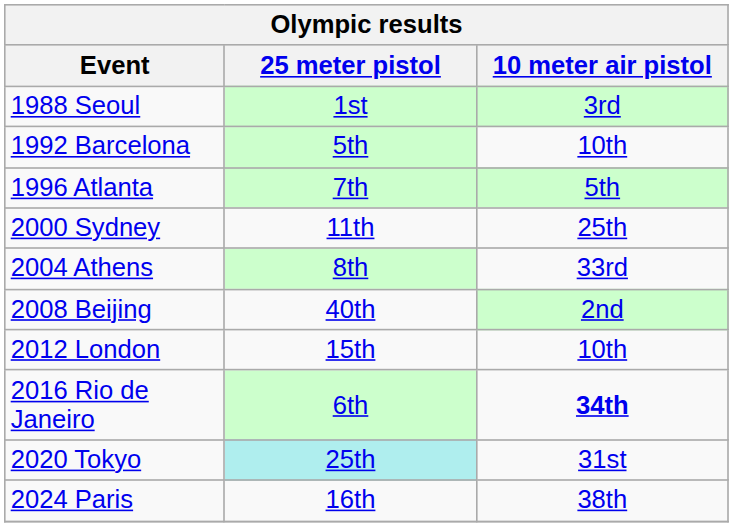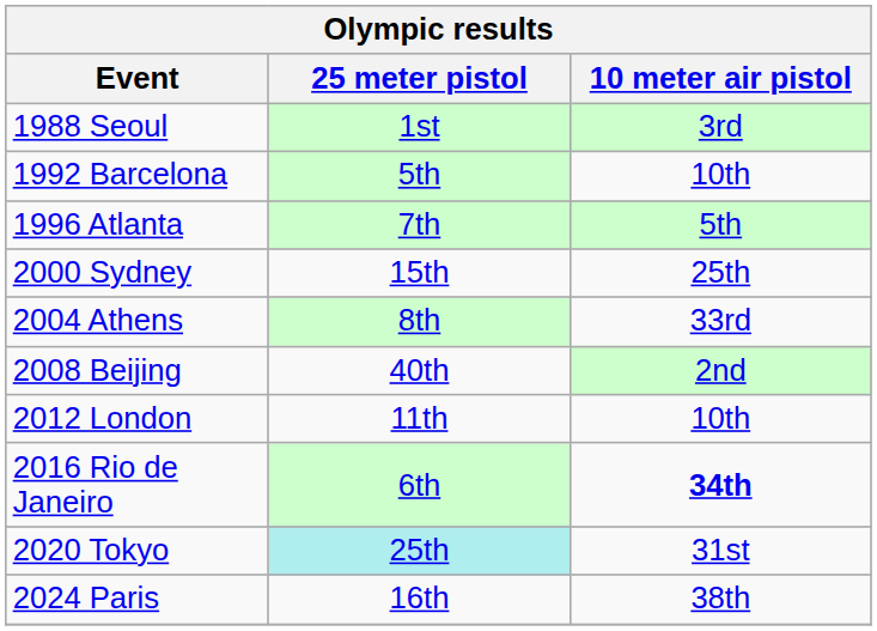 <table class="wikitable" style="text-align: center">
 <tr>
 <th colspan=5>Olympic results</th>
 </tr>
 <tr>
 <th width="130">Event</th>
 <th width="150"><a href='#'>25 meter pistol</a></th>
 <th width="150"><a href='#'>10 meter air pistol</a></th>
 </tr>
 <tr>
 <td align=left><a href='#'>1988 Seoul</a></td>
 <td style="background: #ccffcc"> <a href='#'>1st</a> </td>
 <td style="background: #ccffcc"> <a href='#'>3rd</a> </td>
 </tr>
 <tr>
 <td align=left><a href='#'>1992 Barcelona</a></td>
 <td style="background: #ccffcc"><a href='#'>5th</a> </td>
 <td><a href='#'>10th</a> </td>
 </tr>
 <tr>
 <td align=left><a href='#'>1996 Atlanta</a></td>
 <td style="background: #ccffcc"><a href='#'>7th</a> </td>
 <td style="background: #ccffcc"><a href='#'>5th</a> </td>
 </tr>
 <tr>
 <td align=left><a href='#'>2000 Sydney</a></td>
-<td><a href='#'>11th</a> </td>
+<td><a href='#'>15th</a> </td>
 <td><a href='#'>25th</a> </td>
 </tr>
 <tr>
 <td align=left><a href='#'>2004 Athens</a></td>
 <td style="background: #ccffcc"><a href='#'>8th</a> </td>
 <td><a href='#'>33rd</a> </td>
 </tr>
 <tr>
 <td align=left><a href='#'>2008 Beijing</a></td>
 <td><a href='#'>40th</a> </td>
 <td style="background: #ccffcc"> <a href='#'>2nd</a> </td>
 </tr>
 <tr>
 <td align=left><a href='#'>2012 London</a></td>
-<td><a href='#'>15th</a> </td>
+<td><a href='#'>11th</a> </td>
 <td><a href='#'>10th</a> </td>
 </tr>
 <tr>
 <td align=left><a href='#'>2016 Rio de Janeiro</a></td>
 <td style="background: #ccffcc"><a href='#'>6th</a> </td>
 <td><strong><a href='#'>34th</a> </strong></td>
 </tr>
 <tr>
 <td align=left><a href='#'>2020 Tokyo</a></td>
 <td style="background: paleturquoise;"><a href='#'>25th</a> </td>
 <td><a href='#'>31st</a> </td>
 </tr>
 <tr>
 <td align=left><a href='#'>2024 Paris</a></td>
 <td><a href='#'>16th</a> </td>
 <td><a href='#'>38th</a> </td>
 </tr>
 <tr>
 </tr>
 </table>
